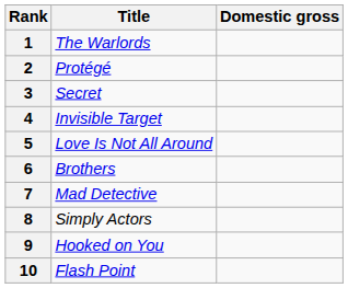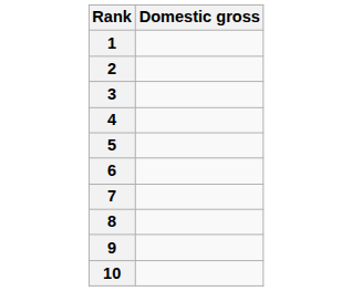 <table class="wikitable sortable" style="margin:auto; margin:auto;">
 <tr>
 <th>Rank</th>
-<th>Title</th>
 <th>Domestic gross</th>
 </tr>
 <tr>
 <th style="text-align:center;">1</th>
-<td><em><a href='#'>The Warlords</a></em></td>
 <td></td>
 </tr>
 <tr>
 <th style="text-align:center;">2</th>
-<td><em><a href='#'>Protégé</a></em></td>
 <td></td>
 </tr>
 <tr>
 <th style="text-align:center;">3</th>
-<td><em><a href='#'>Secret</a></em></td>
 <td></td>
 </tr>
 <tr>
 <th style="text-align:center;">4</th>
-<td><em><a href='#'>Invisible Target</a></em></td>
 <td></td>
 </tr>
 <tr>
 <th style="text-align:center;">5</th>
-<td><em><a href='#'>Love Is Not All Around</a></em></td>
 <td></td>
 </tr>
 <tr>
 <th style="text-align:center;">6</th>
-<td><em><a href='#'>Brothers</a></em></td>
 <td></td>
 </tr>
 <tr>
 <th style="text-align:center;">7</th>
-<td><em><a href='#'>Mad Detective</a></em></td>
 <td></td>
 </tr>
 <tr>
 <th style="text-align:center;">8</th>
-<td><em>Simply Actors</em></td>
 <td></td>
 </tr>
 <tr>
 <th style="text-align:center;">9</th>
-<td><em><a href='#'>Hooked on You</a></em></td>
 <td></td>
 </tr>
 <tr>
 <th style="text-align:center;">10</th>
-<td><em><a href='#'>Flash Point</a></em></td>
 <td></td>
 </tr>
 </table>
